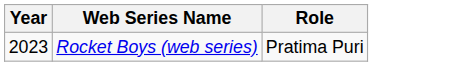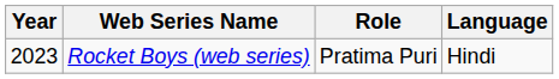 <table class="wikitable plainrowheaders">
 <tr>
 <th>Year</th>
 <th>Web Series Name</th>
 <th>Role</th>
+<th>Language</th>
 </tr>
 <tr>
 <td>2023</td>
 <td><em><a href='#'>Rocket Boys (web series)</a></em></td>
 <td>Pratima Puri</td>
+<td>Hindi</td>
 </tr>
 </table>
